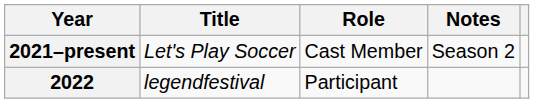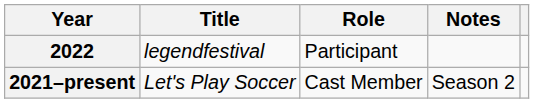 <table class="wikitable sortable plainrowheaders">
 <tr>
 <th scope="col">Year</th>
 <th scope="col">Title</th>
 <th scope="col">Role</th>
 <th scope="col">Notes</th>
 <th scope="col" class="unsortable"></th>
 </tr>
 <tr>
+<th scope="row">2022</th>
+<td><em>legendfestival</em></td>
+<td>Participant</td>
+<td></td>
+<td></td>
+</tr>
+<tr>
 <th scope="row">2021–present</th>
 <td><em>Let's Play Soccer</em></td>
 <td>Cast Member</td>
 <td>Season 2</td>
 <td></td>
 </tr>
-<tr>
-<th scope="row">2022</th>
-<td><em>legendfestival</em></td>
-<td>Participant</td>
-<td></td>
-<td></td>
-</tr>
 </table>
